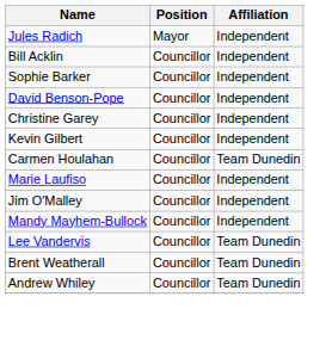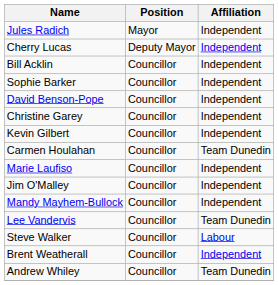 <table class="wikitable">
 <tr>
 <th>Name</th>
 <th>Position</th>
 <th>Affiliation</th>
 </tr>
 <tr>
 <td><a href='#'>Jules Radich</a></td>
 <td>Mayor</td>
 <td>Independent</td>
+</tr>
+<tr>
+<td>Cherry Lucas</td>
+<td>Deputy Mayor</td>
+<td><a href='#'>Independent</a></td>
 </tr>
 <tr>
 <td>Bill Acklin</td>
 <td>Councillor</td>
 <td>Independent</td>
 </tr>
 <tr>
 <td>Sophie Barker</td>
 <td>Councillor</td>
 <td>Independent</td>
 </tr>
 <tr>
 <td><a href='#'>David Benson-Pope</a></td>
 <td>Councillor</td>
 <td>Independent</td>
 </tr>
 <tr>
 <td>Christine Garey</td>
 <td>Councillor</td>
 <td>Independent</td>
 </tr>
 <tr>
 <td>Kevin Gilbert</td>
 <td>Councillor</td>
 <td>Independent</td>
 </tr>
 <tr>
 <td>Carmen Houlahan</td>
 <td>Councillor</td>
 <td>Team Dunedin</td>
 </tr>
 <tr>
 <td><a href='#'>Marie Laufiso</a></td>
 <td>Councillor</td>
 <td>Independent</td>
 </tr>
 <tr>
 <td>Jim O'Malley</td>
 <td>Councillor</td>
 <td>Independent</td>
 </tr>
 <tr>
 <td><a href='#'>Mandy Mayhem-Bullock</a></td>
 <td>Councillor</td>
 <td>Independent</td>
 </tr>
 <tr>
 <td><a href='#'>Lee Vandervis</a></td>
 <td>Councillor</td>
 <td>Team Dunedin</td>
 </tr>
 <tr>
+<td>Steve Walker</td>
+<td>Councillor</td>
+<td><a href='#'>Labour</a></td>
+</tr>
+<tr>
 <td>Brent Weatherall</td>
 <td>Councillor</td>
-<td>Team Dunedin</td>
+<td><a href='#'>Independent</a></td>
 </tr>
 <tr>
 <td>Andrew Whiley</td>
 <td>Councillor</td>
 <td>Team Dunedin</td>
 </tr>
 <tr>
 </tr>
 </table>
